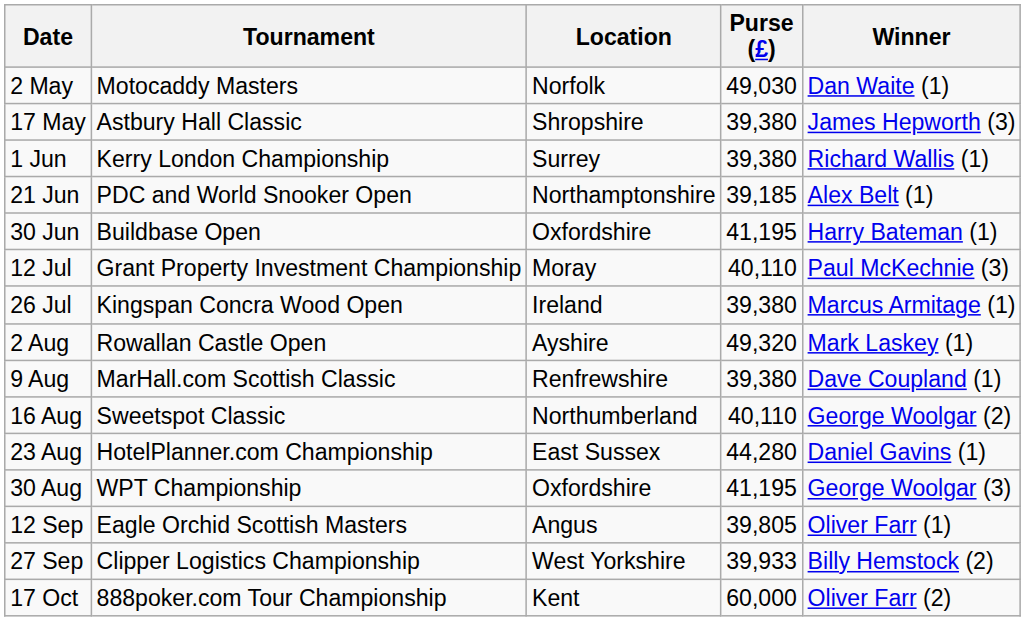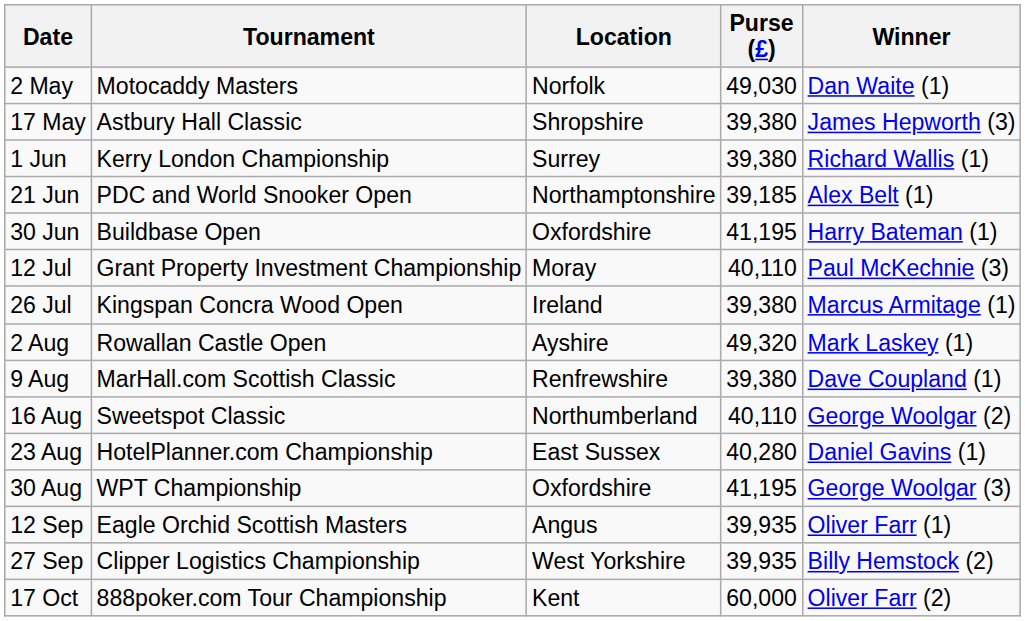 <table class="wikitable" style="font-size:95%;">
 <tr>
 <th>Date</th>
 <th>Tournament</th>
 <th>Location</th>
 <th>Purse<br>(<a href='#'>£</a>)</th>
 <th>Winner</th>
 </tr>
 <tr>
 <td>2 May</td>
 <td>Motocaddy Masters</td>
 <td>Norfolk</td>
 <td align=right>49,030</td>
 <td> <a href='#'>Dan Waite</a> (1)</td>
 </tr>
 <tr>
 <td>17 May</td>
 <td>Astbury Hall Classic</td>
 <td>Shropshire</td>
 <td align=right>39,380</td>
 <td> <a href='#'>James Hepworth</a> (3)</td>
 </tr>
 <tr>
 <td>1 Jun</td>
 <td>Kerry London Championship</td>
 <td>Surrey</td>
 <td align=right>39,380</td>
 <td> <a href='#'>Richard Wallis</a> (1)</td>
 </tr>
 <tr>
 <td>21 Jun</td>
 <td>PDC and World Snooker Open</td>
 <td>Northamptonshire</td>
 <td align=right>39,185</td>
 <td> <a href='#'>Alex Belt</a> (1)</td>
 </tr>
 <tr>
 <td>30 Jun</td>
 <td>Buildbase Open</td>
 <td>Oxfordshire</td>
 <td align=right>41,195</td>
 <td> <a href='#'>Harry Bateman</a> (1)</td>
 </tr>
 <tr>
 <td>12 Jul</td>
 <td>Grant Property Investment Championship</td>
 <td>Moray</td>
 <td align=right>40,110</td>
 <td> <a href='#'>Paul McKechnie</a> (3)</td>
 </tr>
 <tr>
 <td>26 Jul</td>
 <td>Kingspan Concra Wood Open</td>
 <td>Ireland</td>
 <td align=right>39,380</td>
 <td> <a href='#'>Marcus Armitage</a> (1)</td>
 </tr>
 <tr>
 <td>2 Aug</td>
 <td>Rowallan Castle Open</td>
 <td>Ayshire</td>
 <td align=right>49,320</td>
 <td> <a href='#'>Mark Laskey</a> (1)</td>
 </tr>
 <tr>
 <td>9 Aug</td>
 <td>MarHall.com Scottish Classic</td>
 <td>Renfrewshire</td>
 <td align=right>39,380</td>
 <td> <a href='#'>Dave Coupland</a> (1)</td>
 </tr>
 <tr>
 <td>16 Aug</td>
 <td>Sweetspot Classic</td>
 <td>Northumberland</td>
 <td align=right>40,110</td>
 <td> <a href='#'>George Woolgar</a> (2)</td>
 </tr>
 <tr>
 <td>23 Aug</td>
 <td>HotelPlanner.com Championship</td>
 <td>East Sussex</td>
-<td align=right>44,280</td>
+<td align=right>40,280</td>
 <td> <a href='#'>Daniel Gavins</a> (1)</td>
 </tr>
 <tr>
 <td>30 Aug</td>
 <td>WPT Championship</td>
 <td>Oxfordshire</td>
 <td align=right>41,195</td>
 <td> <a href='#'>George Woolgar</a> (3)</td>
 </tr>
 <tr>
 <td>12 Sep</td>
 <td>Eagle Orchid Scottish Masters</td>
 <td>Angus</td>
-<td align=right>39,805</td>
+<td align=right>39,935</td>
 <td> <a href='#'>Oliver Farr</a> (1)</td>
 </tr>
 <tr>
 <td>27 Sep</td>
 <td>Clipper Logistics Championship</td>
 <td>West Yorkshire</td>
-<td align=right>39,933</td>
+<td align=right>39,935</td>
 <td> <a href='#'>Billy Hemstock</a> (2)</td>
 </tr>
 <tr>
 <td>17 Oct</td>
 <td>888poker.com Tour Championship</td>
 <td>Kent</td>
 <td align=right>60,000</td>
 <td> <a href='#'>Oliver Farr</a> (2)</td>
 </tr>
 </table>
